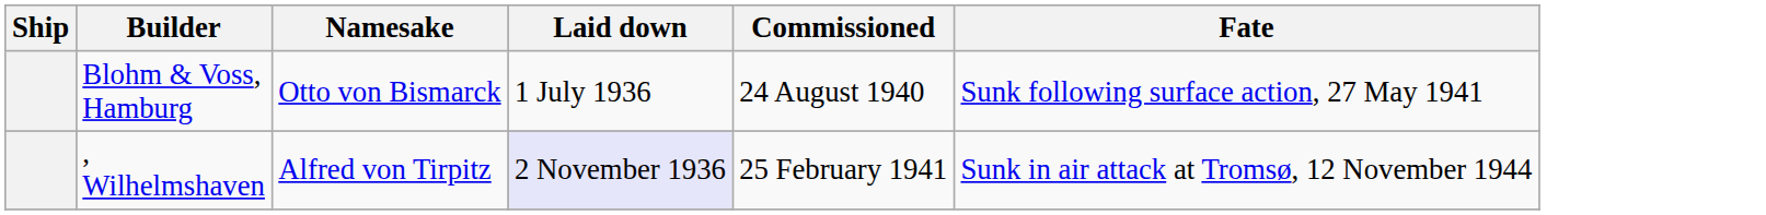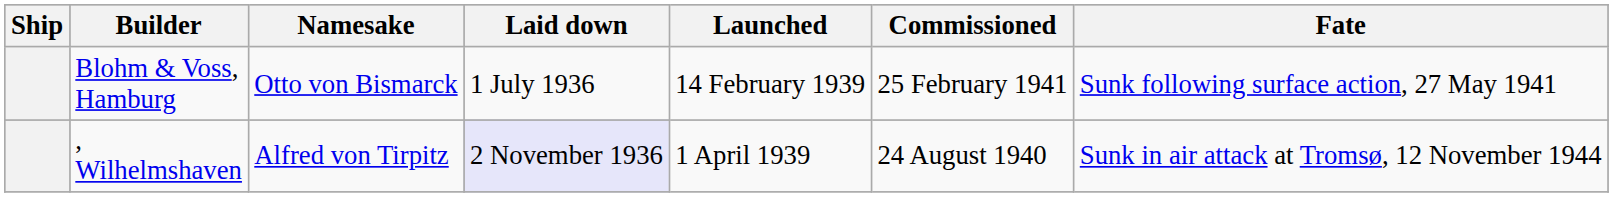 <table class="wikitable plainrowheaders">
 <tr>
 <th scope="col">Ship</th>
 <th scope="col">Builder</th>
 <th scope="col">Namesake</th>
 <th scope="col">Laid down</th>
+<th scope="col">Launched</th>
 <th scope="col">Commissioned</th>
 <th scope="col">Fate</th>
 </tr>
 <tr>
 <th scope="row"></th>
 <td><a href='#'>Blohm & Voss</a>,<br> <a href='#'>Hamburg</a></td>
 <td><a href='#'>Otto von Bismarck</a></td>
 <td>1 July 1936</td>
-<td>24 August 1940</td>
+<td>14 February 1939</td>
+<td>25 February 1941</td>
 <td><a href='#'>Sunk following surface action</a>, 27 May 1941</td>
 </tr>
 <tr>
 <th scope="row"></th>
 <td>,<br> <a href='#'>Wilhelmshaven</a></td>
 <td><a href='#'>Alfred von Tirpitz</a></td>
 <td style="background: lavender;">2 November 1936</td>
-<td>25 February 1941</td>
+<td>1 April 1939</td>
+<td>24 August 1940</td>
 <td><a href='#'>Sunk in air attack</a> at <a href='#'>Tromsø</a>, 12 November 1944</td>
 </tr>
 </table>
